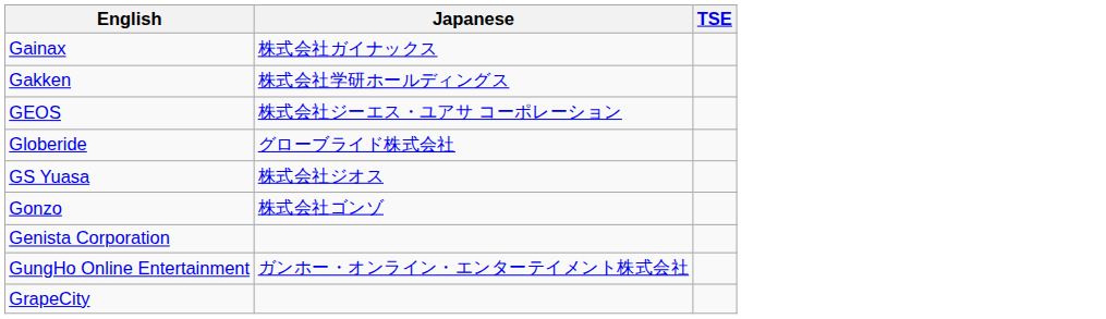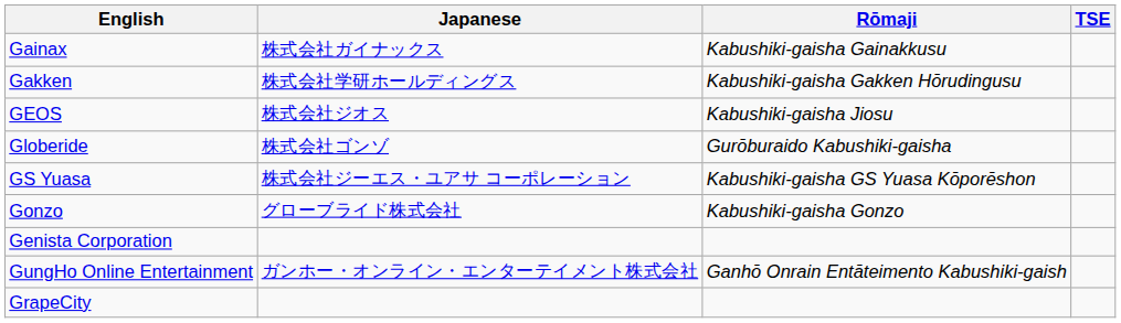 <table class="wikitable">
 <tr>
 <th>English</th>
 <th>Japanese</th>
+<th><a href='#'>Rōmaji</a></th>
 <th><a href='#'>TSE</a></th>
 </tr>
 <tr>
 <td><a href='#'>Gainax</a></td>
 <td><a href='#'>株式会社ガイナックス</a></td>
+<td><em>Kabushiki-gaisha Gainakkusu</em></td>
 <td></td>
 </tr>
 <tr>
 <td><a href='#'>Gakken</a></td>
 <td><a href='#'>株式会社学研ホールディングス</a></td>
+<td><em>Kabushiki-gaisha Gakken Hōrudingusu</em></td>
 <td></td>
 </tr>
 <tr>
 <td><a href='#'>GEOS</a></td>
-<td><a href='#'>株式会社ジーエス・ユアサ コーポレーション</a></td>
+<td><a href='#'>株式会社ジオス</a></td>
+<td><em>Kabushiki-gaisha Jiosu</em></td>
 <td></td>
 </tr>
 <tr>
 <td><a href='#'>Globeride</a></td>
-<td><a href='#'>グローブライド株式会社</a></td>
+<td><a href='#'>株式会社ゴンゾ</a></td>
+<td><em>Gurōburaido Kabushiki-gaisha</em></td>
 <td></td>
 </tr>
 <tr>
 <td><a href='#'>GS Yuasa</a></td>
-<td><a href='#'>株式会社ジオス</a></td>
+<td><a href='#'>株式会社ジーエス・ユアサ コーポレーション</a></td>
+<td><em>Kabushiki-gaisha GS Yuasa Kōporēshon</em></td>
 <td></td>
 </tr>
 <tr>
 <td><a href='#'>Gonzo</a></td>
-<td><a href='#'>株式会社ゴンゾ</a></td>
+<td><a href='#'>グローブライド株式会社</a></td>
+<td><em>Kabushiki-gaisha Gonzo</em></td>
 <td></td>
 </tr>
 <tr>
 <td><a href='#'>Genista Corporation</a></td>
 <td></td>
 <td></td>
+<td></td>
 </tr>
 <tr>
 <td><a href='#'>GungHo Online Entertainment</a></td>
 <td><a href='#'>ガンホー・オンライン・エンターテイメント株式会社</a></td>
+<td><em>Ganhō Onrain Entāteimento Kabushiki-gaish</em></td>
 <td></td>
 </tr>
 <tr>
 <td><a href='#'>GrapeCity</a></td>
 <td></td>
 <td></td>
+<td></td>
 </tr>
 </table>
